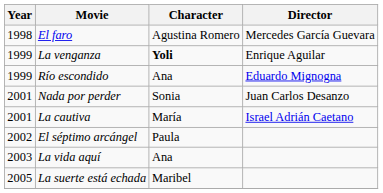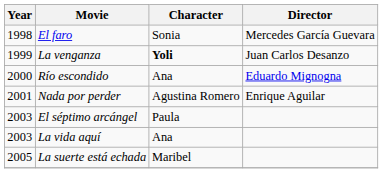 <table class="wikitable" style="font-size: 90%;">
 <tr>
 <th>Year</th>
 <th>Movie</th>
 <th>Character</th>
 <th>Director</th>
 </tr>
 <tr>
 <td>1998</td>
 <td><em><a href='#'>El faro</a></em></td>
-<td>Agustina Romero</td>
+<td>Sonia</td>
 <td>Mercedes García Guevara</td>
 </tr>
 <tr>
 <td>1999</td>
 <td><em>La venganza</em></td>
 <td><strong>Yoli</strong></td>
-<td>Enrique Aguilar</td>
+<td>Juan Carlos Desanzo</td>
 </tr>
 <tr>
-<td>1999</td>
+<td>2000</td>
 <td><em>Río escondido</em></td>
 <td>Ana</td>
 <td><a href='#'>Eduardo Mignogna</a></td>
 </tr>
 <tr>
 <td>2001</td>
 <td><em>Nada por perder</em></td>
-<td>Sonia</td>
-<td>Juan Carlos Desanzo</td>
+<td>Agustina Romero</td>
+<td>Enrique Aguilar</td>
 </tr>
 <tr>
-<td>2001</td>
-<td><em>La cautiva</em></td>
-<td>María</td>
-<td><a href='#'>Israel Adrián Caetano</a></td>
-</tr>
-<tr>
-<td>2002</td>
+<td>2003</td>
 <td><em>El séptimo arcángel</em></td>
 <td>Paula</td>
 <td></td>
 </tr>
 <tr>
 <td>2003</td>
 <td><em>La vida aquí</em></td>
 <td>Ana</td>
 <td></td>
 </tr>
 <tr>
 <td>2005</td>
 <td><em>La suerte está echada</em></td>
 <td>Maribel</td>
 <td></td>
 </tr>
 <tr>
 </tr>
 </table>
